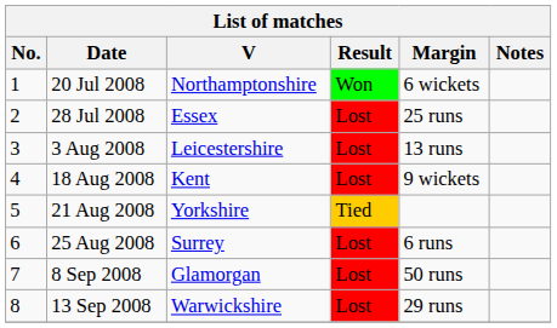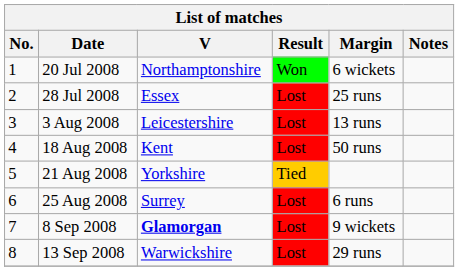 <table class="wikitable" width="70%">
 <tr>
 <th bgcolor="#efefef" colspan=6>List of matches</th>
 </tr>
 <tr bgcolor="#efefef">
 <th>No.</th>
 <th>Date</th>
 <th>V</th>
 <th>Result</th>
 <th>Margin</th>
 <th>Notes</th>
 </tr>
 <tr>
 <td>1</td>
 <td>20 Jul 2008</td>
 <td><a href='#'>Northamptonshire</a> <br> </td>
 <td bgcolor="#00FF00">Won</td>
 <td>6 wickets</td>
 <td></td>
 </tr>
 <tr>
 <td>2</td>
 <td>28 Jul 2008</td>
 <td><a href='#'>Essex</a>  <br> </td>
 <td bgcolor="#FF0000">Lost</td>
 <td>25 runs</td>
 <td></td>
 </tr>
 <tr>
 <td>3</td>
 <td>3 Aug 2008</td>
 <td><a href='#'>Leicestershire</a><br> </td>
 <td bgcolor="#FF0000">Lost</td>
 <td>13 runs</td>
 <td></td>
 </tr>
 <tr>
 <td>4</td>
 <td>18 Aug 2008</td>
 <td><a href='#'>Kent</a> <br></td>
 <td bgcolor="#FF0000">Lost</td>
-<td>9 wickets</td>
+<td>50 runs</td>
 <td></td>
 </tr>
 <tr>
 <td>5</td>
 <td>21 Aug 2008</td>
 <td><a href='#'>Yorkshire</a><br> </td>
 <td bgcolor="#FFCC00">Tied</td>
 <td></td>
 <td></td>
 </tr>
 <tr>
 <td>6</td>
 <td>25 Aug 2008</td>
 <td><a href='#'>Surrey</a><br> </td>
 <td bgcolor="#FF0000">Lost</td>
 <td>6 runs</td>
 <td></td>
 </tr>
 <tr>
 <td>7</td>
 <td>8 Sep 2008</td>
-<td><a href='#'>Glamorgan</a> <br> </td>
+<td><strong><a href='#'>Glamorgan</a> <br> </strong></td>
 <td bgcolor="#FF0000">Lost</td>
-<td>50 runs</td>
+<td>9 wickets</td>
 <td></td>
 </tr>
 <tr>
 <td>8</td>
 <td>13 Sep 2008</td>
 <td><a href='#'>Warwickshire</a> <br> </td>
 <td bgcolor="#FF0000">Lost</td>
 <td>29 runs</td>
 <td></td>
 </tr>
 <tr>
 </tr>
 </table>
